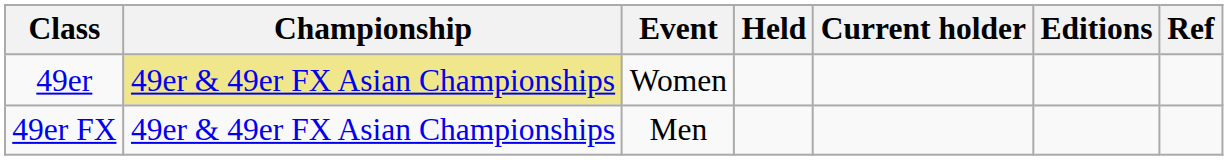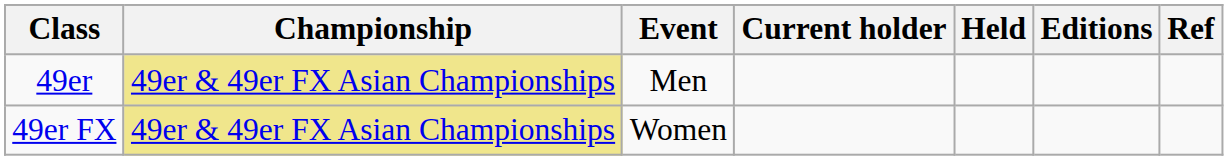 <table class="wikitable sortable" style="text-align:center;">
 <tr>
 <th>Class</th>
 <th>Championship</th>
 <th>Event</th>
+<th>Current holder</th>
 <th>Held</th>
-<th>Current holder</th>
 <th>Editions</th>
 <th>Ref</th>
 </tr>
 <tr>
 <td><a href='#'>49er</a></td>
 <td style="background: khaki;"><a href='#'>49er & 49er FX Asian Championships</a></td>
-<td>Women</td>
+<td>Men</td>
+<td align=left></td>
 <td></td>
-<td align=left></td>
 <td></td>
 <td></td>
 </tr>
 <tr>
 <td><a href='#'>49er FX</a></td>
-<td><a href='#'>49er & 49er FX Asian Championships</a></td>
-<td>Men</td>
+<td style="background: khaki;"><a href='#'>49er & 49er FX Asian Championships</a></td>
+<td>Women</td>
+<td align=left></td>
 <td></td>
-<td align=left></td>
 <td></td>
 <td></td>
 </tr>
 </table>
